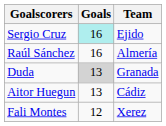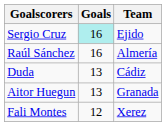 <table class="wikitable sortable">
 <tr>
 <th>Goalscorers</th>
 <th>Goals</th>
 <th>Team</th>
 </tr>
 <tr>
 <td> <a href='#'>Sergio Cruz</a></td>
 <td align=center style="background: paleturquoise;">16</td>
 <td><a href='#'>Ejido</a></td>
 </tr>
 <tr>
 <td> <a href='#'>Raúl Sánchez</a></td>
 <td align=center>16</td>
 <td><a href='#'>Almería</a></td>
 </tr>
 <tr>
 <td> <a href='#'>Duda</a></td>
-<td align=center style="background: lightgrey;">13</td>
-<td><a href='#'>Granada</a></td>
+<td align=center>13</td>
+<td><a href='#'>Cádiz</a></td>
 </tr>
 <tr>
 <td> <a href='#'>Aitor Huegun</a></td>
 <td align=center>13</td>
-<td><a href='#'>Cádiz</a></td>
+<td><a href='#'>Granada</a></td>
 </tr>
 <tr>
 <td> <a href='#'>Fali Montes</a></td>
 <td align=center>12</td>
 <td><a href='#'>Xerez</a></td>
 </tr>
 </table>
